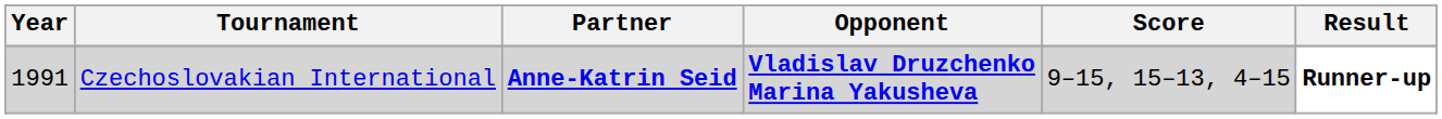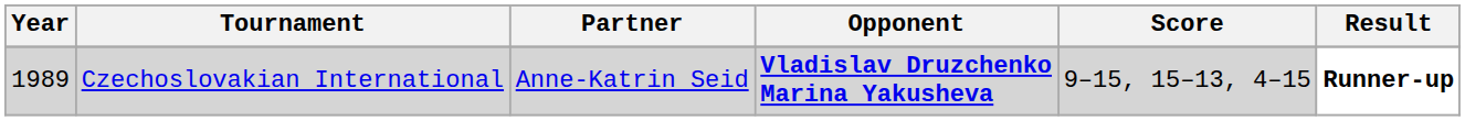 <table class="sortable wikitable" style="font-size: 90%;">
 <tr>
 <th>Year</th>
 <th>Tournament</th>
 <th>Partner</th>
 <th>Opponent</th>
 <th>Score</th>
 <th>Result</th>
 </tr>
 <tr>
 </tr>
 <tr style="background:#D5D5D5">
-<td align="center">1991</td>
+<td align="center">1989</td>
 <td align="left"><a href='#'>Czechoslovakian International</a></td>
-<td align="left"><strong> <a href='#'>Anne-Katrin Seid</a></strong></td>
+<td align="left"> <a href='#'>Anne-Katrin Seid</a></td>
 <td align="left"><strong> <a href='#'>Vladislav Druzchenko</a> <br>  <a href='#'>Marina Yakusheva</a></strong></td>
 <td align="left">9–15, 15–13, 4–15</td>
 <td style="text-align:left; background:white"> <strong>Runner-up</strong></td>
 </tr>
 </table>
